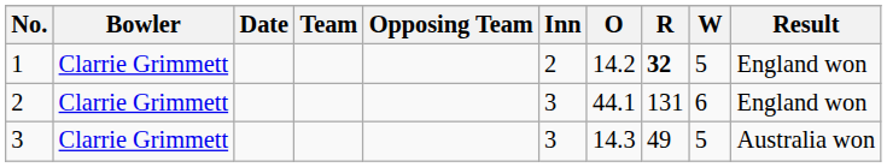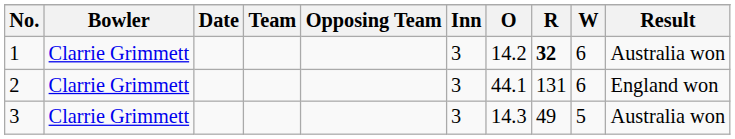 <table class="wikitable sortable">
 <tr>
 </tr>
 <tr>
 <th>No.</th>
 <th>Bowler</th>
 <th>Date</th>
 <th>Team</th>
 <th>Opposing Team</th>
 <th scope="col" style="width:20px;">Inn</th>
 <th scope="col" style="width:20px;">O</th>
 <th scope="col" style="width:20px;">R</th>
 <th scope="col" style="width:20px;">W</th>
 <th>Result</th>
 </tr>
 <tr>
 <td>1</td>
 <td><a href='#'>Clarrie Grimmett</a></td>
 <td></td>
 <td></td>
 <td></td>
-<td>2</td>
+<td>3</td>
 <td>14.2</td>
 <td><strong>32</strong></td>
-<td>5</td>
-<td>England won</td>
+<td>6</td>
+<td>Australia won</td>
 </tr>
 <tr>
 <td>2</td>
 <td><a href='#'>Clarrie Grimmett</a></td>
 <td></td>
 <td></td>
 <td></td>
 <td>3</td>
 <td>44.1</td>
 <td>131</td>
 <td>6</td>
 <td>England won</td>
 </tr>
 <tr>
 <td>3</td>
 <td><a href='#'>Clarrie Grimmett</a></td>
 <td></td>
 <td></td>
 <td></td>
 <td>3</td>
 <td>14.3</td>
 <td>49</td>
 <td>5</td>
 <td>Australia won</td>
 </tr>
 </table>
